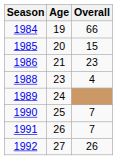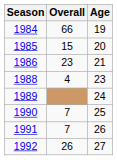 <table class="wikitable" style="text-align: center;">
 <tr>
 <th scope="col">Season</th>
+<th scope="col">Overall</th>
 <th scope="col">Age</th>
-<th scope="col">Overall</th>
 </tr>
 <tr>
 <td><a href='#'>1984</a></td>
+<td>66</td>
 <td>19</td>
-<td>66</td>
 </tr>
 <tr>
 <td><a href='#'>1985</a></td>
+<td>15</td>
 <td>20</td>
-<td>15</td>
 </tr>
 <tr>
 <td><a href='#'>1986</a></td>
+<td>23</td>
 <td>21</td>
+</tr>
+<tr>
+<td><a href='#'>1988</a></td>
+<td>4</td>
 <td>23</td>
 </tr>
 <tr>
-<td><a href='#'>1988</a></td>
-<td>23</td>
-<td>4</td>
-</tr>
-<tr>
 <td><a href='#'>1989</a></td>
+<td style="background-color: #C96;"></td>
 <td>24</td>
-<td style="background-color: #C96;"></td>
 </tr>
 <tr>
 <td><a href='#'>1990</a></td>
+<td>7</td>
 <td>25</td>
-<td>7</td>
 </tr>
 <tr>
 <td><a href='#'>1991</a></td>
+<td>7</td>
 <td>26</td>
-<td>7</td>
 </tr>
 <tr>
 <td><a href='#'>1992</a></td>
+<td>26</td>
 <td>27</td>
-<td>26</td>
 </tr>
 </table>
